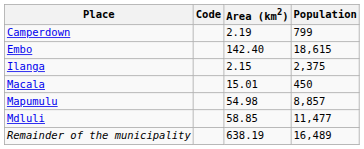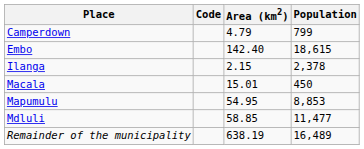 <table class="wikitable sortable">
 <tr>
 <th>Place</th>
 <th>Code</th>
 <th>Area (km<sup>2</sup>)</th>
 <th>Population</th>
 </tr>
 <tr>
 <td><a href='#'>Camperdown</a></td>
 <td></td>
-<td>2.19</td>
+<td>4.79</td>
 <td>799</td>
 </tr>
 <tr>
 <td><a href='#'>Embo</a></td>
 <td></td>
 <td>142.40</td>
 <td>18,615</td>
 </tr>
 <tr>
 <td><a href='#'>Ilanga</a></td>
 <td></td>
 <td>2.15</td>
-<td>2,375</td>
+<td>2,378</td>
 </tr>
 <tr>
 <td><a href='#'>Macala</a></td>
 <td></td>
 <td>15.01</td>
 <td>450</td>
 </tr>
 <tr>
 <td><a href='#'>Mapumulu</a></td>
 <td></td>
-<td>54.98</td>
-<td>8,857</td>
+<td>54.95</td>
+<td>8,853</td>
 </tr>
 <tr>
 <td><a href='#'>Mdluli</a></td>
 <td></td>
 <td>58.85</td>
 <td>11,477</td>
 </tr>
 <tr>
 <td><em>Remainder of the municipality</em></td>
 <td></td>
 <td>638.19</td>
 <td>16,489</td>
 </tr>
 </table>
